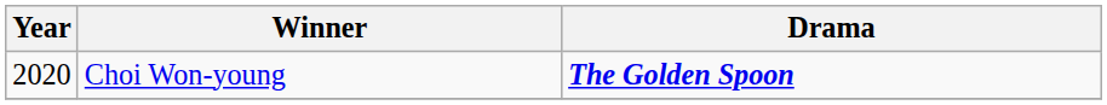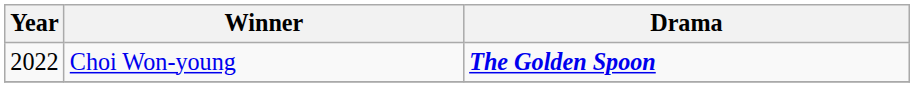 <table class="wikitable" style="width:600px">
 <tr>
 <th width=10>Year</th>
 <th>Winner</th>
 <th>Drama</th>
 </tr>
 <tr>
-<td>2020</td>
+<td>2022</td>
 <td><a href='#'>Choi Won-young</a></td>
 <td><strong><em><a href='#'>The Golden Spoon</a></em></strong></td>
 </tr>
 <tr>
 </tr>
 </table>
